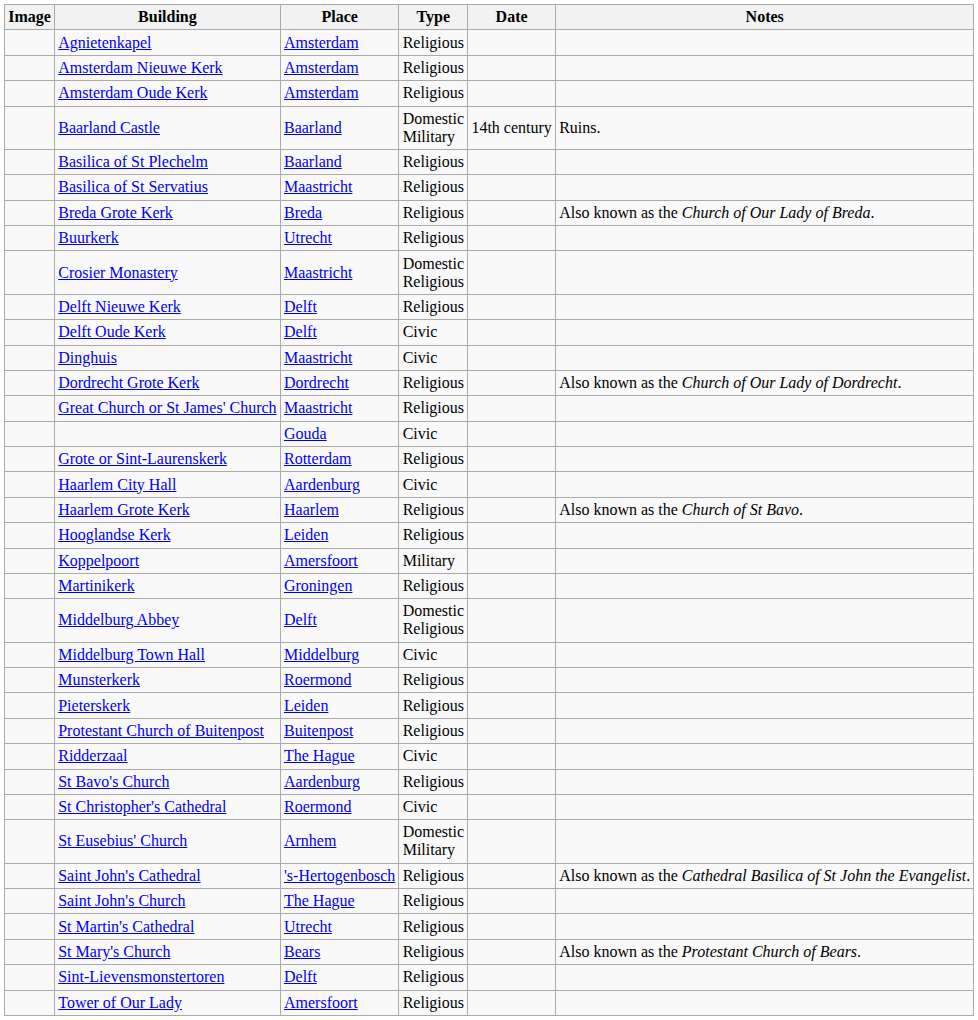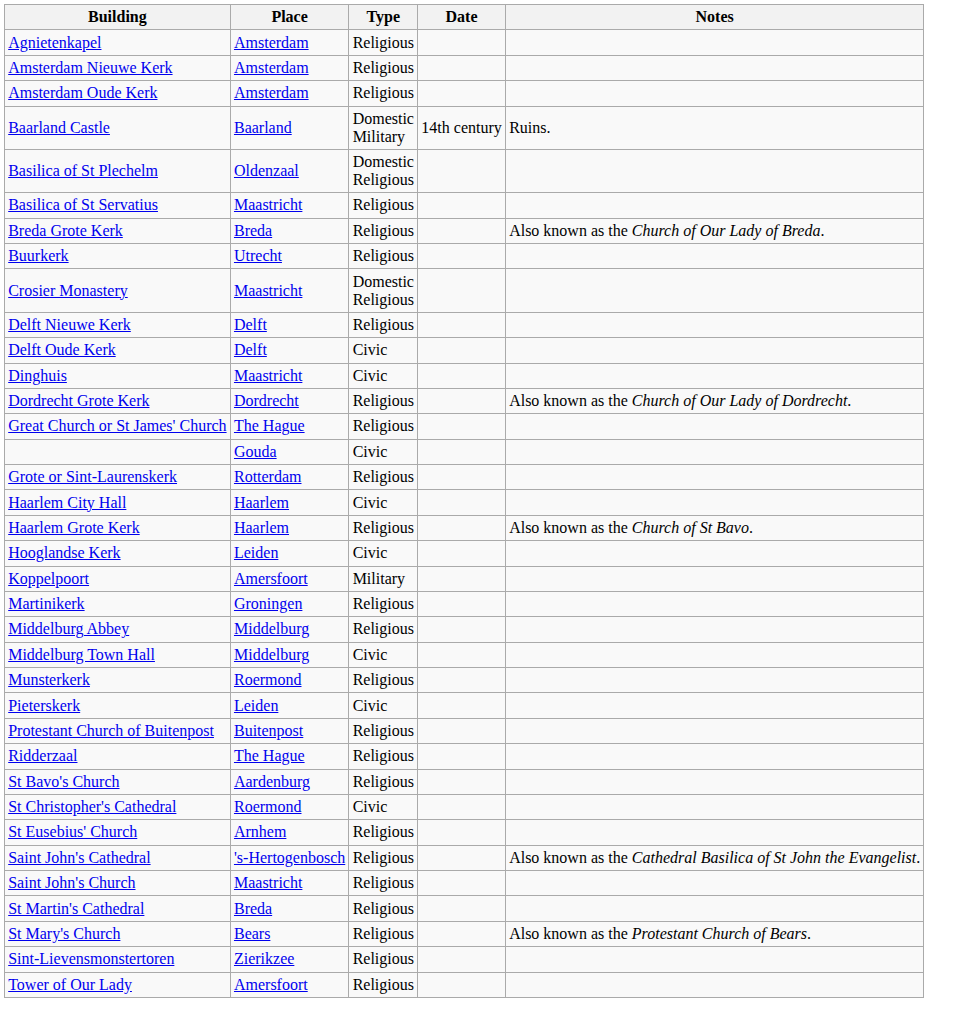 <table class="wikitable sortable mw-collapsible mw-collapsed">
 <tr>
-<th>Image</th>
 <th>Building</th>
 <th>Place</th>
 <th>Type</th>
 <th>Date</th>
 <th>Notes</th>
 </tr>
 <tr>
-<td></td>
 <td><a href='#'>Agnietenkapel</a></td>
 <td><a href='#'>Amsterdam</a></td>
 <td>Religious</td>
 <td></td>
 <td></td>
 </tr>
 <tr>
-<td></td>
 <td><a href='#'>Amsterdam Nieuwe Kerk</a></td>
 <td><a href='#'>Amsterdam</a></td>
 <td>Religious</td>
 <td></td>
 <td></td>
 </tr>
 <tr>
-<td></td>
 <td><a href='#'>Amsterdam Oude Kerk</a></td>
 <td><a href='#'>Amsterdam</a></td>
 <td>Religious</td>
 <td></td>
 <td></td>
 </tr>
 <tr>
-<td></td>
 <td><a href='#'>Baarland Castle</a></td>
 <td><a href='#'>Baarland</a></td>
 <td>Domestic<br>Military</td>
 <td>14th century</td>
 <td>Ruins.</td>
 </tr>
 <tr>
-<td></td>
 <td><a href='#'>Basilica of St Plechelm</a></td>
-<td><a href='#'>Baarland</a></td>
-<td>Religious</td>
+<td><a href='#'>Oldenzaal</a></td>
+<td>Domestic<br>Religious</td>
 <td></td>
 <td></td>
 </tr>
 <tr>
-<td></td>
 <td><a href='#'>Basilica of St Servatius</a></td>
 <td><a href='#'>Maastricht</a></td>
 <td>Religious</td>
 <td></td>
 <td></td>
 </tr>
 <tr>
-<td></td>
 <td><a href='#'>Breda Grote Kerk</a></td>
 <td><a href='#'>Breda</a></td>
 <td>Religious</td>
 <td></td>
 <td>Also known as the <em>Church of Our Lady of Breda</em>.</td>
 </tr>
 <tr>
-<td></td>
 <td><a href='#'>Buurkerk</a></td>
 <td><a href='#'>Utrecht</a></td>
 <td>Religious</td>
 <td></td>
 <td></td>
 </tr>
 <tr>
-<td></td>
 <td><a href='#'>Crosier Monastery</a></td>
 <td><a href='#'>Maastricht</a></td>
 <td>Domestic<br>Religious</td>
 <td></td>
 <td></td>
 </tr>
 <tr>
-<td></td>
 <td><a href='#'>Delft Nieuwe Kerk</a></td>
 <td><a href='#'>Delft</a></td>
 <td>Religious</td>
 <td></td>
 <td></td>
 </tr>
 <tr>
-<td></td>
 <td><a href='#'>Delft Oude Kerk</a></td>
 <td><a href='#'>Delft</a></td>
 <td>Civic</td>
 <td></td>
 <td></td>
 </tr>
 <tr>
-<td></td>
 <td><a href='#'>Dinghuis</a></td>
 <td><a href='#'>Maastricht</a></td>
 <td>Civic</td>
 <td></td>
 <td></td>
 </tr>
 <tr>
-<td></td>
 <td><a href='#'>Dordrecht Grote Kerk</a></td>
 <td><a href='#'>Dordrecht</a></td>
 <td>Religious</td>
 <td></td>
 <td>Also known as the <em>Church of Our Lady of Dordrecht</em>.</td>
 </tr>
 <tr>
-<td></td>
 <td><a href='#'>Great Church or St James' Church</a></td>
-<td><a href='#'>Maastricht</a></td>
+<td><a href='#'>The Hague</a></td>
 <td>Religious</td>
 <td></td>
 <td></td>
 </tr>
 <tr>
-<td></td>
 <td></td>
 <td><a href='#'>Gouda</a></td>
 <td>Civic</td>
 <td></td>
 <td></td>
 </tr>
 <tr>
-<td></td>
 <td><a href='#'>Grote or Sint-Laurenskerk</a></td>
 <td><a href='#'>Rotterdam</a></td>
 <td>Religious</td>
 <td></td>
 <td></td>
 </tr>
 <tr>
-<td></td>
 <td><a href='#'>Haarlem City Hall</a></td>
-<td><a href='#'>Aardenburg</a></td>
+<td><a href='#'>Haarlem</a></td>
 <td>Civic</td>
 <td></td>
 <td></td>
 </tr>
 <tr>
-<td></td>
 <td><a href='#'>Haarlem Grote Kerk</a></td>
 <td><a href='#'>Haarlem</a></td>
 <td>Religious</td>
 <td></td>
 <td>Also known as the <em>Church of St Bavo</em>.</td>
 </tr>
 <tr>
-<td></td>
 <td><a href='#'>Hooglandse Kerk</a></td>
 <td><a href='#'>Leiden</a></td>
-<td>Religious</td>
+<td>Civic</td>
 <td></td>
 <td></td>
 </tr>
 <tr>
-<td></td>
 <td><a href='#'>Koppelpoort</a></td>
 <td><a href='#'>Amersfoort</a></td>
 <td>Military</td>
 <td></td>
 <td></td>
 </tr>
 <tr>
-<td></td>
 <td><a href='#'>Martinikerk</a></td>
 <td><a href='#'>Groningen</a></td>
 <td>Religious</td>
 <td></td>
 <td></td>
 </tr>
 <tr>
-<td></td>
 <td><a href='#'>Middelburg Abbey</a></td>
-<td><a href='#'>Delft</a></td>
-<td>Domestic<br>Religious</td>
+<td><a href='#'>Middelburg</a></td>
+<td>Religious</td>
 <td></td>
 <td></td>
 </tr>
 <tr>
-<td></td>
 <td><a href='#'>Middelburg Town Hall</a></td>
 <td><a href='#'>Middelburg</a></td>
 <td>Civic</td>
 <td></td>
 <td></td>
 </tr>
 <tr>
-<td></td>
 <td><a href='#'>Munsterkerk</a></td>
 <td><a href='#'>Roermond</a></td>
 <td>Religious</td>
 <td></td>
 <td></td>
 </tr>
 <tr>
-<td></td>
 <td><a href='#'>Pieterskerk</a></td>
 <td><a href='#'>Leiden</a></td>
-<td>Religious</td>
+<td>Civic</td>
 <td></td>
 <td></td>
 </tr>
 <tr>
-<td></td>
 <td><a href='#'>Protestant Church of Buitenpost</a></td>
 <td><a href='#'>Buitenpost</a></td>
 <td>Religious</td>
 <td></td>
 <td></td>
 </tr>
 <tr>
-<td></td>
 <td><a href='#'>Ridderzaal</a></td>
 <td><a href='#'>The Hague</a></td>
-<td>Civic</td>
+<td>Religious</td>
 <td></td>
 <td></td>
 </tr>
 <tr>
-<td></td>
 <td><a href='#'>St Bavo's Church</a></td>
 <td><a href='#'>Aardenburg</a></td>
 <td>Religious</td>
 <td></td>
 <td></td>
 </tr>
 <tr>
-<td></td>
 <td><a href='#'>St Christopher's Cathedral</a></td>
 <td><a href='#'>Roermond</a></td>
 <td>Civic</td>
 <td></td>
 <td></td>
 </tr>
 <tr>
-<td></td>
 <td><a href='#'>St Eusebius' Church</a></td>
 <td><a href='#'>Arnhem</a></td>
-<td>Domestic<br>Military</td>
+<td>Religious</td>
 <td></td>
 <td></td>
 </tr>
 <tr>
-<td></td>
 <td><a href='#'>Saint John's Cathedral</a></td>
 <td><a href='#'>'s-Hertogenbosch</a></td>
 <td>Religious</td>
 <td></td>
 <td>Also known as the <em>Cathedral Basilica of St John the Evangelist</em>.</td>
 </tr>
 <tr>
-<td></td>
 <td><a href='#'>Saint John's Church</a></td>
-<td><a href='#'>The Hague</a></td>
+<td><a href='#'>Maastricht</a></td>
 <td>Religious</td>
 <td></td>
 <td></td>
 </tr>
 <tr>
-<td></td>
 <td><a href='#'>St Martin's Cathedral</a></td>
-<td><a href='#'>Utrecht</a></td>
+<td><a href='#'>Breda</a></td>
 <td>Religious</td>
 <td></td>
 <td></td>
 </tr>
 <tr>
-<td></td>
 <td><a href='#'>St Mary's Church</a></td>
 <td><a href='#'>Bears</a></td>
 <td>Religious</td>
 <td></td>
 <td>Also known as the <em>Protestant Church of Bears</em>.</td>
 </tr>
 <tr>
-<td></td>
 <td><a href='#'>Sint-Lievensmonstertoren</a></td>
-<td><a href='#'>Delft</a></td>
+<td><a href='#'>Zierikzee</a></td>
 <td>Religious</td>
 <td></td>
 <td></td>
 </tr>
 <tr>
-<td></td>
 <td><a href='#'>Tower of Our Lady</a></td>
 <td><a href='#'>Amersfoort</a></td>
 <td>Religious</td>
 <td></td>
 <td></td>
 </tr>
 </table>
